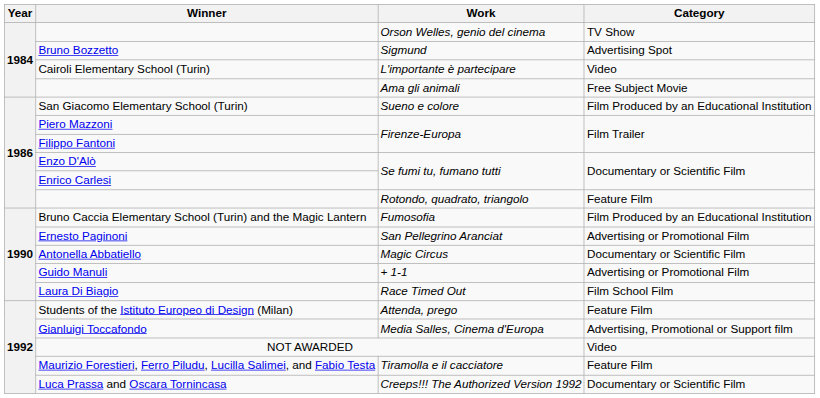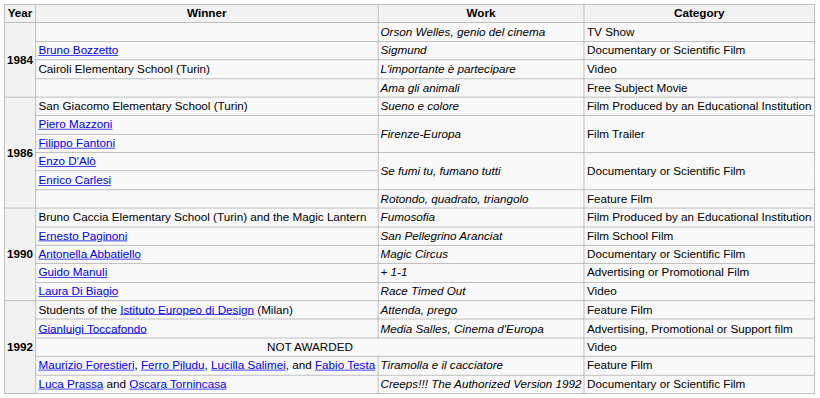 <table class="wikitable sortable">
 <tr>
 <th>Year</th>
 <th>Winner</th>
 <th>Work</th>
 <th>Category</th>
 </tr>
 <tr>
 <th rowspan=4>1984</th>
 <td></td>
 <td><em>Orson Welles, genio del cinema</em></td>
 <td>TV Show</td>
 </tr>
 <tr>
 <td><a href='#'>Bruno Bozzetto</a></td>
 <td><em>Sigmund</em></td>
-<td>Advertising Spot</td>
+<td>Documentary or Scientific Film</td>
 </tr>
 <tr>
 <td>Cairoli Elementary School (Turin)</td>
 <td><em>L'importante è partecipare</em></td>
 <td>Video</td>
 </tr>
 <tr>
 <td></td>
 <td><em>Ama gli animali</em></td>
 <td>Free Subject Movie</td>
 </tr>
 <tr>
 <th rowspan=6>1986</th>
 <td>San Giacomo Elementary School (Turin)</td>
 <td><em>Sueno e colore</em></td>
 <td>Film Produced by an Educational Institution</td>
 </tr>
 <tr>
 <td><a href='#'>Piero Mazzoni</a></td>
 <td rowspan=2><em>Firenze-Europa</em></td>
 <td rowspan=2>Film Trailer</td>
 </tr>
 <tr>
 <td><a href='#'>Filippo Fantoni</a></td>
 </tr>
 <tr>
 <td><a href='#'>Enzo D'Alò</a></td>
 <td rowspan=2><em>Se fumi tu, fumano tutti</em></td>
 <td rowspan=2>Documentary or Scientific Film</td>
 </tr>
 <tr>
 <td><a href='#'>Enrico Carlesi</a></td>
 </tr>
 <tr>
 <td></td>
 <td><em>Rotondo, quadrato, triangolo</em></td>
 <td>Feature Film</td>
 </tr>
 <tr>
 <th rowspan=5>1990</th>
 <td>Bruno Caccia Elementary School (Turin) and the Magic Lantern</td>
 <td><em>Fumosofia</em></td>
 <td>Film Produced by an Educational Institution</td>
 </tr>
 <tr>
 <td><a href='#'>Ernesto Paginoni</a></td>
 <td><em>San Pellegrino Aranciat</em></td>
-<td>Advertising or Promotional Film</td>
+<td>Film School Film</td>
 </tr>
 <tr>
 <td><a href='#'>Antonella Abbatiello</a></td>
 <td><em>Magic Circus</em></td>
 <td>Documentary or Scientific Film</td>
 </tr>
 <tr>
 <td><a href='#'>Guido Manuli</a></td>
 <td><em>+ 1-1</em></td>
 <td>Advertising or Promotional Film</td>
 </tr>
 <tr>
 <td><a href='#'>Laura Di Biagio</a></td>
 <td><em>Race Timed Out</em></td>
-<td>Film School Film</td>
+<td>Video</td>
 </tr>
 <tr>
 <th rowspan=5>1992</th>
 <td>Students of the <a href='#'>Istituto Europeo di Design</a> (Milan)</td>
 <td><em>Attenda, prego</em></td>
 <td>Feature Film</td>
 </tr>
 <tr>
 <td><a href='#'>Gianluigi Toccafondo</a></td>
 <td><em>Media Salles, Cinema d'Europa</em></td>
 <td>Advertising, Promotional or Support film</td>
 </tr>
 <tr>
 <td colspan=2 align=center>NOT AWARDED</td>
 <td>Video</td>
 </tr>
 <tr>
 <td><a href='#'>Maurizio Forestieri</a>, <a href='#'>Ferro Piludu</a>, <a href='#'>Lucilla Salimei</a>, and <a href='#'>Fabio Testa</a></td>
 <td><em>Tiramolla e il cacciatore</em></td>
 <td>Feature Film</td>
 </tr>
 <tr>
 <td><a href='#'>Luca Prassa</a> and <a href='#'>Oscara Tornincasa</a></td>
 <td><em>Creeps!!! The Authorized Version 1992</em></td>
 <td>Documentary or Scientific Film</td>
 </tr>
 </table>
